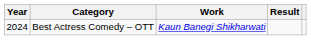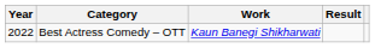 <table class="wikitable plainrowheaders">
 <tr>
 <th>Year</th>
 <th>Category</th>
 <th>Work</th>
 <th>Result</th>
 <th></th>
 </tr>
 <tr>
-<td>2024</td>
+<td>2022</td>
 <td>Best Actress Comedy – OTT</td>
 <td><em><a href='#'>Kaun Banegi Shikharwati</a></em></td>
 <td></td>
 <td></td>
 </tr>
 </table>
